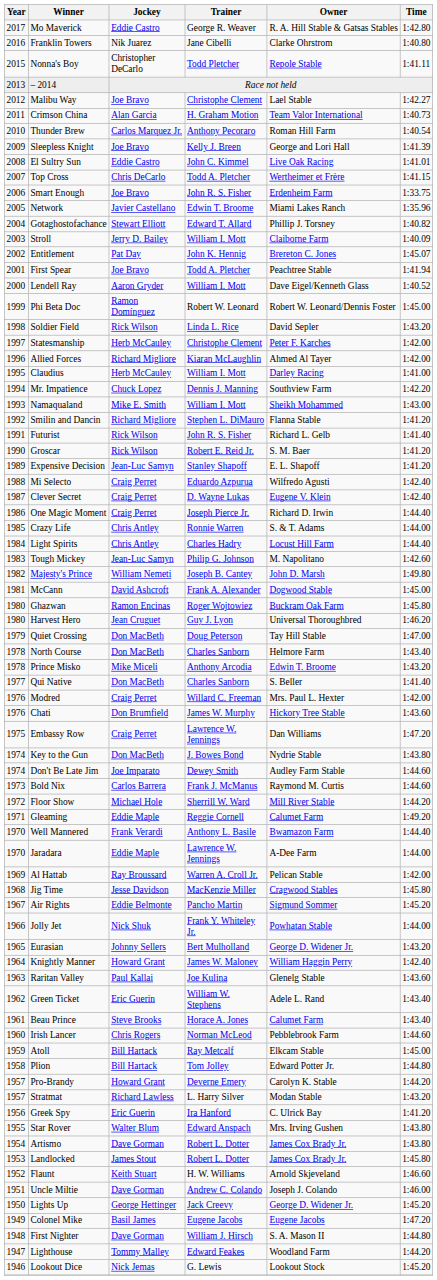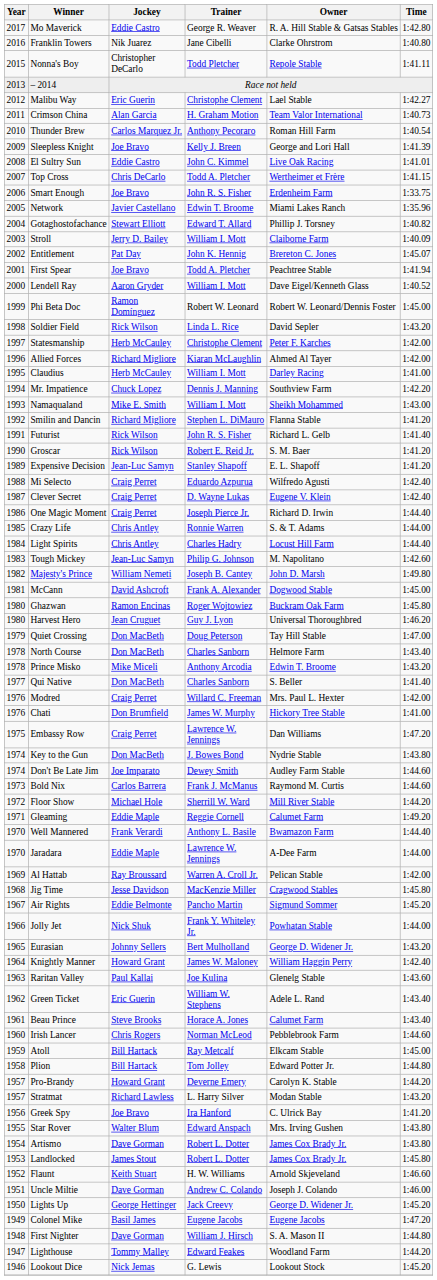 <table class="wikitable sortable" style="font-size:90%">
 <tr>
 <th style="width:30px">Year<br></th>
 <th style="width:110px">Winner<br></th>
 <th style="width:110px">Jockey<br></th>
 <th style="width:120px">Trainer<br></th>
 <th>Owner<br></th>
 <th style="width:25px">Time<br></th>
 </tr>
 <tr>
 <td>2017</td>
 <td>Mo Maverick</td>
 <td><a href='#'>Eddie Castro</a></td>
 <td>George R. Weaver</td>
 <td>R. A. Hill Stable & Gatsas Stables</td>
 <td>1:42.80</td>
 </tr>
 <tr>
 <td>2016</td>
 <td>Franklin Towers</td>
 <td>Nik Juarez</td>
 <td>Jane Cibelli</td>
 <td>Clarke Ohrstrom</td>
 <td>1:40.80</td>
 </tr>
 <tr>
 <td>2015</td>
 <td>Nonna's Boy</td>
 <td>Christopher DeCarlo</td>
 <td><a href='#'>Todd Pletcher</a></td>
 <td><a href='#'>Repole Stable</a></td>
 <td>1:41.11</td>
 </tr>
 <tr bgcolor="#eeeeee">
 <td>2013</td>
 <td>– 2014</td>
 <td align=center  colspan=6><em>Race not held</em></td>
 </tr>
 <tr>
 <td>2012</td>
 <td>Malibu Way</td>
-<td><a href='#'>Joe Bravo</a></td>
+<td><a href='#'>Eric Guerin</a></td>
 <td><a href='#'>Christophe Clement</a></td>
 <td>Lael Stable</td>
 <td>1:42.27</td>
 </tr>
 <tr>
 <td>2011</td>
 <td>Crimson China</td>
 <td><a href='#'>Alan Garcia</a></td>
 <td><a href='#'>H. Graham Motion</a></td>
 <td><a href='#'>Team Valor International</a></td>
 <td>1:40.73</td>
 </tr>
 <tr>
 <td>2010</td>
 <td>Thunder Brew</td>
 <td><a href='#'>Carlos Marquez Jr.</a></td>
 <td><a href='#'>Anthony Pecoraro</a></td>
 <td>Roman Hill Farm</td>
 <td>1:40.54</td>
 </tr>
 <tr>
 <td>2009</td>
 <td>Sleepless Knight</td>
 <td><a href='#'>Joe Bravo</a></td>
 <td><a href='#'>Kelly J. Breen</a></td>
 <td>George and Lori Hall</td>
 <td>1:41.39</td>
 </tr>
 <tr>
 <td>2008</td>
 <td>El Sultry Sun</td>
 <td><a href='#'>Eddie Castro</a></td>
 <td><a href='#'>John C. Kimmel</a></td>
 <td><a href='#'>Live Oak Racing</a></td>
 <td>1:41.01</td>
 </tr>
 <tr>
 <td>2007</td>
 <td>Top Cross</td>
 <td><a href='#'>Chris DeCarlo</a></td>
 <td><a href='#'>Todd A. Pletcher</a></td>
 <td><a href='#'>Wertheimer et Frère</a></td>
 <td>1:41.15</td>
 </tr>
 <tr>
 <td>2006</td>
 <td>Smart Enough</td>
 <td><a href='#'>Joe Bravo</a></td>
 <td><a href='#'>John R. S. Fisher</a></td>
 <td><a href='#'>Erdenheim Farm</a></td>
 <td>1:33.75</td>
 </tr>
 <tr>
 <td>2005</td>
 <td>Network</td>
 <td><a href='#'>Javier Castellano</a></td>
 <td><a href='#'>Edwin T. Broome</a></td>
 <td>Miami Lakes Ranch</td>
 <td>1:35.96</td>
 </tr>
 <tr>
 <td>2004</td>
 <td>Gotaghostofachance</td>
 <td><a href='#'>Stewart Elliott</a></td>
 <td><a href='#'>Edward T. Allard</a></td>
 <td>Phillip J. Torsney</td>
 <td>1:40.82</td>
 </tr>
 <tr>
 <td>2003</td>
 <td>Stroll</td>
 <td><a href='#'>Jerry D. Bailey</a></td>
 <td><a href='#'>William I. Mott</a></td>
 <td><a href='#'>Claiborne Farm</a></td>
 <td>1:40.09</td>
 </tr>
 <tr>
 <td>2002</td>
 <td>Entitlement</td>
 <td><a href='#'>Pat Day</a></td>
 <td><a href='#'>John K. Hennig</a></td>
 <td><a href='#'>Brereton C. Jones</a></td>
 <td>1:45.07</td>
 </tr>
 <tr>
 <td>2001</td>
 <td>First Spear</td>
 <td><a href='#'>Joe Bravo</a></td>
 <td><a href='#'>Todd A. Pletcher</a></td>
 <td>Peachtree Stable</td>
 <td>1:41.94</td>
 </tr>
 <tr>
 <td>2000</td>
 <td>Lendell Ray</td>
 <td><a href='#'>Aaron Gryder</a></td>
 <td><a href='#'>William I. Mott</a></td>
 <td>Dave Eigel/Kenneth Glass</td>
 <td>1:40.52</td>
 </tr>
 <tr>
 <td>1999</td>
 <td>Phi Beta Doc</td>
 <td><a href='#'>Ramon Domínguez</a></td>
 <td>Robert W. Leonard</td>
 <td>Robert W. Leonard/Dennis Foster</td>
 <td>1:45.00</td>
 </tr>
 <tr>
 <td>1998</td>
 <td>Soldier Field</td>
 <td><a href='#'>Rick Wilson</a></td>
 <td><a href='#'>Linda L. Rice</a></td>
 <td>David Sepler</td>
 <td>1:43.20</td>
 </tr>
 <tr>
 <td>1997</td>
 <td>Statesmanship</td>
 <td><a href='#'>Herb McCauley</a></td>
 <td><a href='#'>Christophe Clement</a></td>
 <td><a href='#'>Peter F. Karches</a></td>
 <td>1:42.00</td>
 </tr>
 <tr>
 <td>1996</td>
 <td>Allied Forces</td>
 <td><a href='#'>Richard Migliore</a></td>
 <td><a href='#'>Kiaran McLaughlin</a></td>
 <td>Ahmed Al Tayer</td>
 <td>1:42.00</td>
 </tr>
 <tr>
 <td>1995</td>
 <td>Claudius</td>
 <td><a href='#'>Herb McCauley</a></td>
 <td><a href='#'>William I. Mott</a></td>
 <td><a href='#'>Darley Racing</a></td>
 <td>1:41.00</td>
 </tr>
 <tr>
 <td>1994</td>
 <td>Mr. Impatience</td>
 <td><a href='#'>Chuck Lopez</a></td>
 <td><a href='#'>Dennis J. Manning</a></td>
 <td>Southview Farm</td>
 <td>1:42.20</td>
 </tr>
 <tr>
 <td>1993</td>
 <td>Namaqualand</td>
 <td><a href='#'>Mike E. Smith</a></td>
 <td><a href='#'>William I. Mott</a></td>
 <td><a href='#'>Sheikh Mohammed</a></td>
 <td>1:43.00</td>
 </tr>
 <tr>
 <td>1992</td>
 <td>Smilin and Dancin</td>
 <td><a href='#'>Richard Migliore</a></td>
 <td><a href='#'>Stephen L. DiMauro</a></td>
 <td>Flanna Stable</td>
 <td>1:41.20</td>
 </tr>
 <tr>
 <td>1991</td>
 <td>Futurist</td>
 <td><a href='#'>Rick Wilson</a></td>
 <td><a href='#'>John R. S. Fisher</a></td>
 <td>Richard L. Gelb</td>
 <td>1:41.40</td>
 </tr>
 <tr>
 <td>1990</td>
 <td>Groscar</td>
 <td><a href='#'>Rick Wilson</a></td>
 <td><a href='#'>Robert E. Reid Jr.</a></td>
 <td>S. M. Baer</td>
 <td>1:41.20</td>
 </tr>
 <tr>
 <td>1989</td>
 <td>Expensive Decision</td>
 <td><a href='#'>Jean-Luc Samyn</a></td>
 <td><a href='#'>Stanley Shapoff</a></td>
 <td>E. L. Shapoff</td>
 <td>1:41.20</td>
 </tr>
 <tr>
 <td>1988</td>
 <td>Mi Selecto</td>
 <td><a href='#'>Craig Perret</a></td>
 <td><a href='#'>Eduardo Azpurua</a></td>
 <td>Wilfredo Agusti</td>
 <td>1:42.40</td>
 </tr>
 <tr>
 <td>1987</td>
 <td>Clever Secret</td>
 <td><a href='#'>Craig Perret</a></td>
 <td><a href='#'>D. Wayne Lukas</a></td>
 <td><a href='#'>Eugene V. Klein</a></td>
 <td>1:42.40</td>
 </tr>
 <tr>
 <td>1986</td>
 <td>One Magic Moment</td>
 <td><a href='#'>Craig Perret</a></td>
 <td><a href='#'>Joseph Pierce Jr.</a></td>
 <td>Richard D. Irwin</td>
 <td>1:44.40</td>
 </tr>
 <tr>
 <td>1985</td>
 <td>Crazy Life</td>
 <td><a href='#'>Chris Antley</a></td>
 <td><a href='#'>Ronnie Warren</a></td>
 <td>S. & T. Adams</td>
 <td>1:44.00</td>
 </tr>
 <tr>
 <td>1984</td>
 <td>Light Spirits</td>
 <td><a href='#'>Chris Antley</a></td>
 <td><a href='#'>Charles Hadry</a></td>
 <td><a href='#'>Locust Hill Farm</a></td>
 <td>1:44.40</td>
 </tr>
 <tr>
 <td>1983</td>
 <td>Tough Mickey</td>
 <td><a href='#'>Jean-Luc Samyn</a></td>
 <td><a href='#'>Philip G. Johnson</a></td>
 <td>M. Napolitano</td>
 <td>1:42.60</td>
 </tr>
 <tr>
 <td>1982</td>
 <td><a href='#'>Majesty's Prince</a></td>
 <td><a href='#'>William Nemeti</a></td>
 <td><a href='#'>Joseph B. Cantey</a></td>
 <td><a href='#'>John D. Marsh</a></td>
 <td>1:49.80</td>
 </tr>
 <tr>
 <td>1981</td>
 <td>McCann</td>
 <td><a href='#'>David Ashcroft</a></td>
 <td><a href='#'>Frank A. Alexander</a></td>
 <td><a href='#'>Dogwood Stable</a></td>
 <td>1:45.00</td>
 </tr>
 <tr>
 <td>1980</td>
 <td>Ghazwan</td>
 <td><a href='#'>Ramon Encinas</a></td>
 <td><a href='#'>Roger Wojtowiez</a></td>
 <td><a href='#'>Buckram Oak Farm</a></td>
 <td>1:45.80</td>
 </tr>
 <tr>
 <td>1980</td>
 <td>Harvest Hero</td>
 <td><a href='#'>Jean Cruguet</a></td>
 <td><a href='#'>Guy J. Lyon</a></td>
 <td>Universal Thoroughbred</td>
 <td>1:46.20</td>
 </tr>
 <tr>
 <td>1979</td>
 <td>Quiet Crossing</td>
 <td><a href='#'>Don MacBeth</a></td>
 <td><a href='#'>Doug Peterson</a></td>
 <td>Tay Hill Stable</td>
 <td>1:47.00</td>
 </tr>
 <tr>
 <td>1978</td>
 <td>North Course</td>
 <td><a href='#'>Don MacBeth</a></td>
 <td><a href='#'>Charles Sanborn</a></td>
 <td>Helmore Farm</td>
 <td>1:43.40</td>
 </tr>
 <tr>
 <td>1978</td>
 <td>Prince Misko</td>
 <td><a href='#'>Mike Miceli</a></td>
 <td><a href='#'>Anthony Arcodia</a></td>
 <td><a href='#'>Edwin T. Broome</a></td>
 <td>1:43.20</td>
 </tr>
 <tr>
 <td>1977</td>
 <td>Qui Native</td>
 <td><a href='#'>Don MacBeth</a></td>
 <td><a href='#'>Charles Sanborn</a></td>
 <td>S. Beller</td>
 <td>1:41.40</td>
 </tr>
 <tr>
 <td>1976</td>
 <td>Modred</td>
 <td><a href='#'>Craig Perret</a></td>
 <td><a href='#'>Willard C. Freeman</a></td>
 <td>Mrs. Paul L. Hexter</td>
 <td>1:42.00</td>
 </tr>
 <tr>
 <td>1976</td>
 <td>Chati</td>
 <td><a href='#'>Don Brumfield</a></td>
 <td><a href='#'>James W. Murphy</a></td>
 <td><a href='#'>Hickory Tree Stable</a></td>
-<td>1:43.60</td>
+<td>1:41.00</td>
 </tr>
 <tr>
 <td>1975</td>
 <td>Embassy Row</td>
 <td><a href='#'>Craig Perret</a></td>
 <td><a href='#'>Lawrence W. Jennings</a></td>
 <td>Dan Williams</td>
 <td>1:47.20</td>
 </tr>
 <tr>
 <td>1974</td>
 <td>Key to the Gun</td>
 <td><a href='#'>Don MacBeth</a></td>
 <td><a href='#'>J. Bowes Bond</a></td>
 <td>Nydrie Stable</td>
 <td>1:43.80</td>
 </tr>
 <tr>
 <td>1974</td>
 <td>Don't Be Late Jim</td>
 <td><a href='#'>Joe Imparato</a></td>
 <td><a href='#'>Dewey Smith</a></td>
 <td>Audley Farm Stable</td>
 <td>1:44.60</td>
 </tr>
 <tr>
 <td>1973</td>
 <td>Bold Nix</td>
 <td><a href='#'>Carlos Barrera</a></td>
 <td><a href='#'>Frank J. McManus</a></td>
 <td>Raymond M. Curtis</td>
 <td>1:44.60</td>
 </tr>
 <tr>
 <td>1972</td>
 <td>Floor Show</td>
 <td><a href='#'>Michael Hole</a></td>
 <td><a href='#'>Sherrill W. Ward</a></td>
 <td><a href='#'>Mill River Stable</a></td>
 <td>1:44.20</td>
 </tr>
 <tr>
 <td>1971</td>
 <td>Gleaming</td>
 <td><a href='#'>Eddie Maple</a></td>
 <td><a href='#'>Reggie Cornell</a></td>
 <td><a href='#'>Calumet Farm</a></td>
 <td>1:49.20</td>
 </tr>
 <tr>
 <td>1970</td>
 <td>Well Mannered</td>
 <td><a href='#'>Frank Verardi</a></td>
 <td><a href='#'>Anthony L. Basile</a></td>
 <td><a href='#'>Bwamazon Farm</a></td>
 <td>1:44.40</td>
 </tr>
 <tr>
 <td>1970</td>
 <td>Jaradara</td>
 <td><a href='#'>Eddie Maple</a></td>
 <td><a href='#'>Lawrence W. Jennings</a></td>
 <td>A-Dee Farm</td>
 <td>1:44.00</td>
 </tr>
 <tr>
 <td>1969</td>
 <td>Al Hattab</td>
 <td><a href='#'>Ray Broussard</a></td>
 <td><a href='#'>Warren A. Croll Jr.</a></td>
 <td>Pelican Stable</td>
 <td>1:42.00</td>
 </tr>
 <tr>
 <td>1968</td>
 <td>Jig Time</td>
 <td><a href='#'>Jesse Davidson</a></td>
 <td><a href='#'>MacKenzie Miller</a></td>
 <td><a href='#'>Cragwood Stables</a></td>
 <td>1:45.80</td>
 </tr>
 <tr>
 <td>1967</td>
 <td>Air Rights</td>
 <td><a href='#'>Eddie Belmonte</a></td>
 <td><a href='#'>Pancho Martin</a></td>
 <td><a href='#'>Sigmund Sommer</a></td>
 <td>1:45.20</td>
 </tr>
 <tr>
 <td>1966</td>
 <td>Jolly Jet</td>
 <td><a href='#'>Nick Shuk</a></td>
 <td><a href='#'>Frank Y. Whiteley Jr.</a></td>
 <td><a href='#'>Powhatan Stable</a></td>
 <td>1:44.00</td>
 </tr>
 <tr>
 <td>1965</td>
 <td>Eurasian</td>
 <td><a href='#'>Johnny Sellers</a></td>
 <td><a href='#'>Bert Mulholland</a></td>
 <td><a href='#'>George D. Widener Jr.</a></td>
 <td>1:43.20</td>
 </tr>
 <tr>
 <td>1964</td>
 <td>Knightly Manner</td>
 <td><a href='#'>Howard Grant</a></td>
 <td><a href='#'>James W. Maloney</a></td>
 <td><a href='#'>William Haggin Perry</a></td>
 <td>1:42.40</td>
 </tr>
 <tr>
 <td>1963</td>
 <td>Raritan Valley</td>
 <td><a href='#'>Paul Kallai</a></td>
 <td><a href='#'>Joe Kulina</a></td>
 <td>Glenelg Stable</td>
 <td>1:43.60</td>
 </tr>
 <tr>
 <td>1962</td>
 <td>Green Ticket</td>
 <td><a href='#'>Eric Guerin</a></td>
 <td><a href='#'>William W. Stephens</a></td>
 <td>Adele L. Rand</td>
 <td>1:43.40</td>
 </tr>
 <tr>
 <td>1961</td>
 <td>Beau Prince</td>
 <td><a href='#'>Steve Brooks</a></td>
 <td><a href='#'>Horace A. Jones</a></td>
 <td><a href='#'>Calumet Farm</a></td>
 <td>1:43.40</td>
 </tr>
 <tr>
 <td>1960</td>
 <td>Irish Lancer</td>
 <td><a href='#'>Chris Rogers</a></td>
 <td><a href='#'>Norman McLeod</a></td>
 <td>Pebblebrook Farm</td>
 <td>1:44.60</td>
 </tr>
 <tr>
 <td>1959</td>
 <td>Atoll</td>
 <td><a href='#'>Bill Hartack</a></td>
 <td><a href='#'>Ray Metcalf</a></td>
 <td>Elkcam Stable</td>
 <td>1:45.00</td>
 </tr>
 <tr>
 <td>1958</td>
 <td>Plion</td>
 <td><a href='#'>Bill Hartack</a></td>
 <td><a href='#'>Tom Jolley</a></td>
 <td>Edward Potter Jr.</td>
 <td>1:44.80</td>
 </tr>
 <tr>
 <td>1957</td>
 <td>Pro-Brandy</td>
 <td><a href='#'>Howard Grant</a></td>
 <td><a href='#'>Deverne Emery</a></td>
 <td>Carolyn K. Stable</td>
 <td>1:44.20</td>
 </tr>
 <tr>
 <td>1957</td>
 <td>Stratmat</td>
 <td><a href='#'>Richard Lawless</a></td>
 <td>L. Harry Silver</td>
 <td>Modan Stable</td>
 <td>1:43.20</td>
 </tr>
 <tr>
 <td>1956</td>
 <td>Greek Spy</td>
-<td><a href='#'>Eric Guerin</a></td>
+<td><a href='#'>Joe Bravo</a></td>
 <td><a href='#'>Ira Hanford</a></td>
 <td>C. Ulrick Bay</td>
 <td>1:41.20</td>
 </tr>
 <tr>
 <td>1955</td>
 <td>Star Rover</td>
 <td><a href='#'>Walter Blum</a></td>
 <td><a href='#'>Edward Anspach</a></td>
 <td>Mrs. Irving Gushen</td>
 <td>1:43.80</td>
 </tr>
 <tr>
 <td>1954</td>
 <td>Artismo</td>
 <td><a href='#'>Dave Gorman</a></td>
 <td><a href='#'>Robert L. Dotter</a></td>
 <td><a href='#'>James Cox Brady Jr.</a></td>
 <td>1:43.80</td>
 </tr>
 <tr>
 <td>1953</td>
 <td>Landlocked</td>
 <td><a href='#'>James Stout</a></td>
 <td><a href='#'>Robert L. Dotter</a></td>
 <td><a href='#'>James Cox Brady Jr.</a></td>
 <td>1:45.80</td>
 </tr>
 <tr>
 <td>1952</td>
 <td>Flaunt</td>
 <td><a href='#'>Keith Stuart</a></td>
 <td>H. W. Williams</td>
 <td>Arnold Skjeveland</td>
 <td>1:46.60</td>
 </tr>
 <tr>
 <td>1951</td>
 <td>Uncle Miltie</td>
 <td><a href='#'>Dave Gorman</a></td>
 <td><a href='#'>Andrew C. Colando</a></td>
 <td>Joseph J. Colando</td>
 <td>1:46.00</td>
 </tr>
 <tr>
 <td>1950</td>
 <td>Lights Up</td>
 <td><a href='#'>George Hettinger</a></td>
 <td><a href='#'>Jack Creevy</a></td>
 <td><a href='#'>George D. Widener Jr.</a></td>
 <td>1:45.20</td>
 </tr>
 <tr>
 <td>1949</td>
 <td>Colonel Mike</td>
 <td><a href='#'>Basil James</a></td>
 <td><a href='#'>Eugene Jacobs</a></td>
 <td><a href='#'>Eugene Jacobs</a></td>
 <td>1:47.20</td>
 </tr>
 <tr>
 <td>1948</td>
 <td>First Nighter</td>
 <td><a href='#'>Dave Gorman</a></td>
 <td><a href='#'>William J. Hirsch</a></td>
 <td>S. A. Mason II</td>
 <td>1:44.80</td>
 </tr>
 <tr>
 <td>1947</td>
 <td>Lighthouse</td>
 <td><a href='#'>Tommy Malley</a></td>
 <td><a href='#'>Edward Feakes</a></td>
 <td>Woodland Farm</td>
 <td>1:44.20</td>
 </tr>
 <tr>
 <td>1946</td>
 <td>Lookout Dice</td>
 <td><a href='#'>Nick Jemas</a></td>
 <td>G. Lewis</td>
 <td>Lookout Stock</td>
 <td>1:45.20</td>
 </tr>
 <tr>
 </tr>
 </table>
